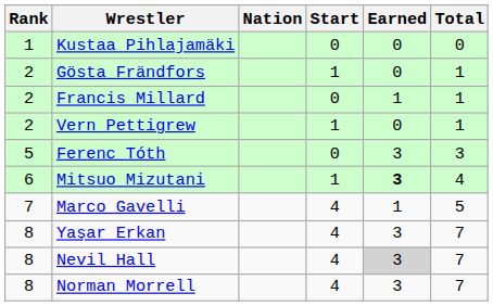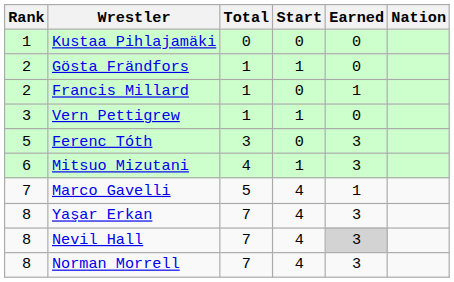 <table class="wikitable sortable" style="text-align:center;">
 <tr>
 <th>Rank</th>
 <th>Wrestler</th>
-<th>Nation</th>
+<th>Total</th>
 <th>Start</th>
 <th>Earned</th>
-<th>Total</th>
+<th>Nation</th>
 </tr>
 <tr style="background:#cfc;">
 <td>1</td>
 <td align=left><a href='#'>Kustaa Pihlajamäki</a></td>
-<td align=left></td>
 <td>0</td>
 <td>0</td>
 <td>0</td>
+<td align=left></td>
 </tr>
 <tr style="background:#cfc;">
 <td>2</td>
 <td align=left><a href='#'>Gösta Frändfors</a></td>
-<td align=left></td>
+<td>1</td>
 <td>1</td>
 <td>0</td>
-<td>1</td>
+<td align=left></td>
 </tr>
 <tr style="background:#cfc;">
 <td>2</td>
 <td align=left><a href='#'>Francis Millard</a></td>
-<td align=left></td>
-<td>0</td>
-<td>1</td>
-<td>1</td>
-</tr>
-<tr style="background:#cfc;">
-<td>2</td>
-<td align=left><a href='#'>Vern Pettigrew</a></td>
-<td align=left></td>
 <td>1</td>
 <td>0</td>
 <td>1</td>
+<td align=left></td>
+</tr>
+<tr style="background:#cfc;">
+<td>3</td>
+<td align=left><a href='#'>Vern Pettigrew</a></td>
+<td>1</td>
+<td>1</td>
+<td>0</td>
+<td align=left></td>
 </tr>
 <tr style="background:#cfc;">
 <td>5</td>
 <td align=left><a href='#'>Ferenc Tóth</a></td>
-<td align=left></td>
+<td>3</td>
 <td>0</td>
 <td>3</td>
-<td>3</td>
+<td align=left></td>
 </tr>
 <tr style="background:#cfc;">
 <td>6</td>
 <td align=left><a href='#'>Mitsuo Mizutani</a></td>
+<td>4</td>
+<td>1</td>
+<td>3</td>
 <td align=left></td>
-<td>1</td>
-<td><strong>3</strong></td>
-<td>4</td>
 </tr>
 <tr>
 <td>7</td>
 <td align=left><a href='#'>Marco Gavelli</a></td>
-<td align=left></td>
+<td>5</td>
 <td>4</td>
 <td>1</td>
-<td>5</td>
+<td align=left></td>
 </tr>
 <tr>
 <td>8</td>
 <td align=left><a href='#'>Yaşar Erkan</a></td>
-<td align=left></td>
+<td>7</td>
 <td>4</td>
 <td>3</td>
-<td>7</td>
+<td align=left></td>
 </tr>
 <tr>
 <td>8</td>
 <td align=left><a href='#'>Nevil Hall</a></td>
-<td align=left></td>
+<td>7</td>
 <td>4</td>
 <td style="background: lightgrey;">3</td>
-<td>7</td>
+<td align=left></td>
 </tr>
 <tr>
 <td>8</td>
 <td align=left><a href='#'>Norman Morrell</a></td>
-<td align=left></td>
+<td>7</td>
 <td>4</td>
 <td>3</td>
-<td>7</td>
+<td align=left></td>
 </tr>
 </table>
